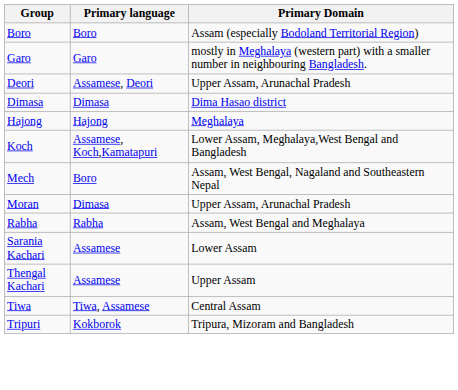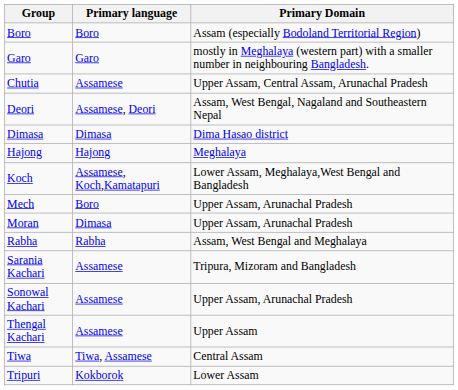 <table class="wikitable">
 <tr>
 <th>Group</th>
 <th>Primary language</th>
 <th>Primary Domain</th>
 </tr>
 <tr>
 <td><a href='#'>Boro</a></td>
 <td><a href='#'>Boro</a></td>
 <td>Assam (especially <a href='#'>Bodoland Territorial Region</a>)</td>
 </tr>
 <tr>
 <td><a href='#'>Garo</a></td>
 <td><a href='#'>Garo</a></td>
 <td>mostly in <a href='#'>Meghalaya</a> (western part) with a smaller number in neighbouring <a href='#'>Bangladesh</a>.</td>
 </tr>
 <tr>
+<td><a href='#'>Chutia</a></td>
+<td><a href='#'>Assamese</a></td>
+<td>Upper Assam, Central Assam, Arunachal Pradesh</td>
+</tr>
+<tr>
 <td><a href='#'>Deori</a></td>
 <td><a href='#'>Assamese</a>, <a href='#'>Deori</a></td>
-<td>Upper Assam, Arunachal Pradesh</td>
+<td>Assam, West Bengal, Nagaland and  Southeastern Nepal</td>
 </tr>
 <tr>
 <td><a href='#'>Dimasa</a></td>
 <td><a href='#'>Dimasa</a></td>
 <td><a href='#'>Dima Hasao district</a></td>
 </tr>
 <tr>
 <td><a href='#'>Hajong</a></td>
 <td><a href='#'>Hajong</a></td>
 <td><a href='#'>Meghalaya</a></td>
 </tr>
 <tr>
 <td><a href='#'>Koch</a></td>
 <td><a href='#'>Assamese</a>, <a href='#'>Koch</a>,<a href='#'>Kamatapuri</a></td>
 <td>Lower Assam, Meghalaya,West Bengal and Bangladesh</td>
 </tr>
 <tr>
 <td><a href='#'>Mech</a></td>
 <td><a href='#'>Boro</a></td>
-<td>Assam, West Bengal, Nagaland and  Southeastern Nepal</td>
+<td>Upper Assam, Arunachal Pradesh</td>
 </tr>
 <tr>
 <td><a href='#'>Moran</a></td>
 <td><a href='#'>Dimasa</a></td>
 <td>Upper Assam, Arunachal Pradesh</td>
 </tr>
 <tr>
 <td><a href='#'>Rabha</a></td>
 <td><a href='#'>Rabha</a></td>
 <td>Assam, West Bengal and Meghalaya</td>
 </tr>
 <tr>
 <td><a href='#'>Sarania Kachari</a></td>
 <td><a href='#'>Assamese</a></td>
-<td>Lower Assam</td>
+<td>Tripura, Mizoram and Bangladesh</td>
+</tr>
+<tr>
+<td><a href='#'>Sonowal Kachari</a></td>
+<td><a href='#'>Assamese</a></td>
+<td>Upper Assam, Arunachal Pradesh</td>
 </tr>
 <tr>
 <td><a href='#'>Thengal Kachari</a></td>
 <td><a href='#'>Assamese</a></td>
 <td>Upper Assam</td>
 </tr>
 <tr>
 <td><a href='#'>Tiwa</a></td>
 <td><a href='#'>Tiwa</a>, <a href='#'>Assamese</a></td>
 <td>Central Assam</td>
 </tr>
 <tr>
 <td><a href='#'>Tripuri</a></td>
 <td><a href='#'>Kokborok</a></td>
-<td>Tripura, Mizoram and Bangladesh</td>
+<td>Lower Assam</td>
 </tr>
 </table>
